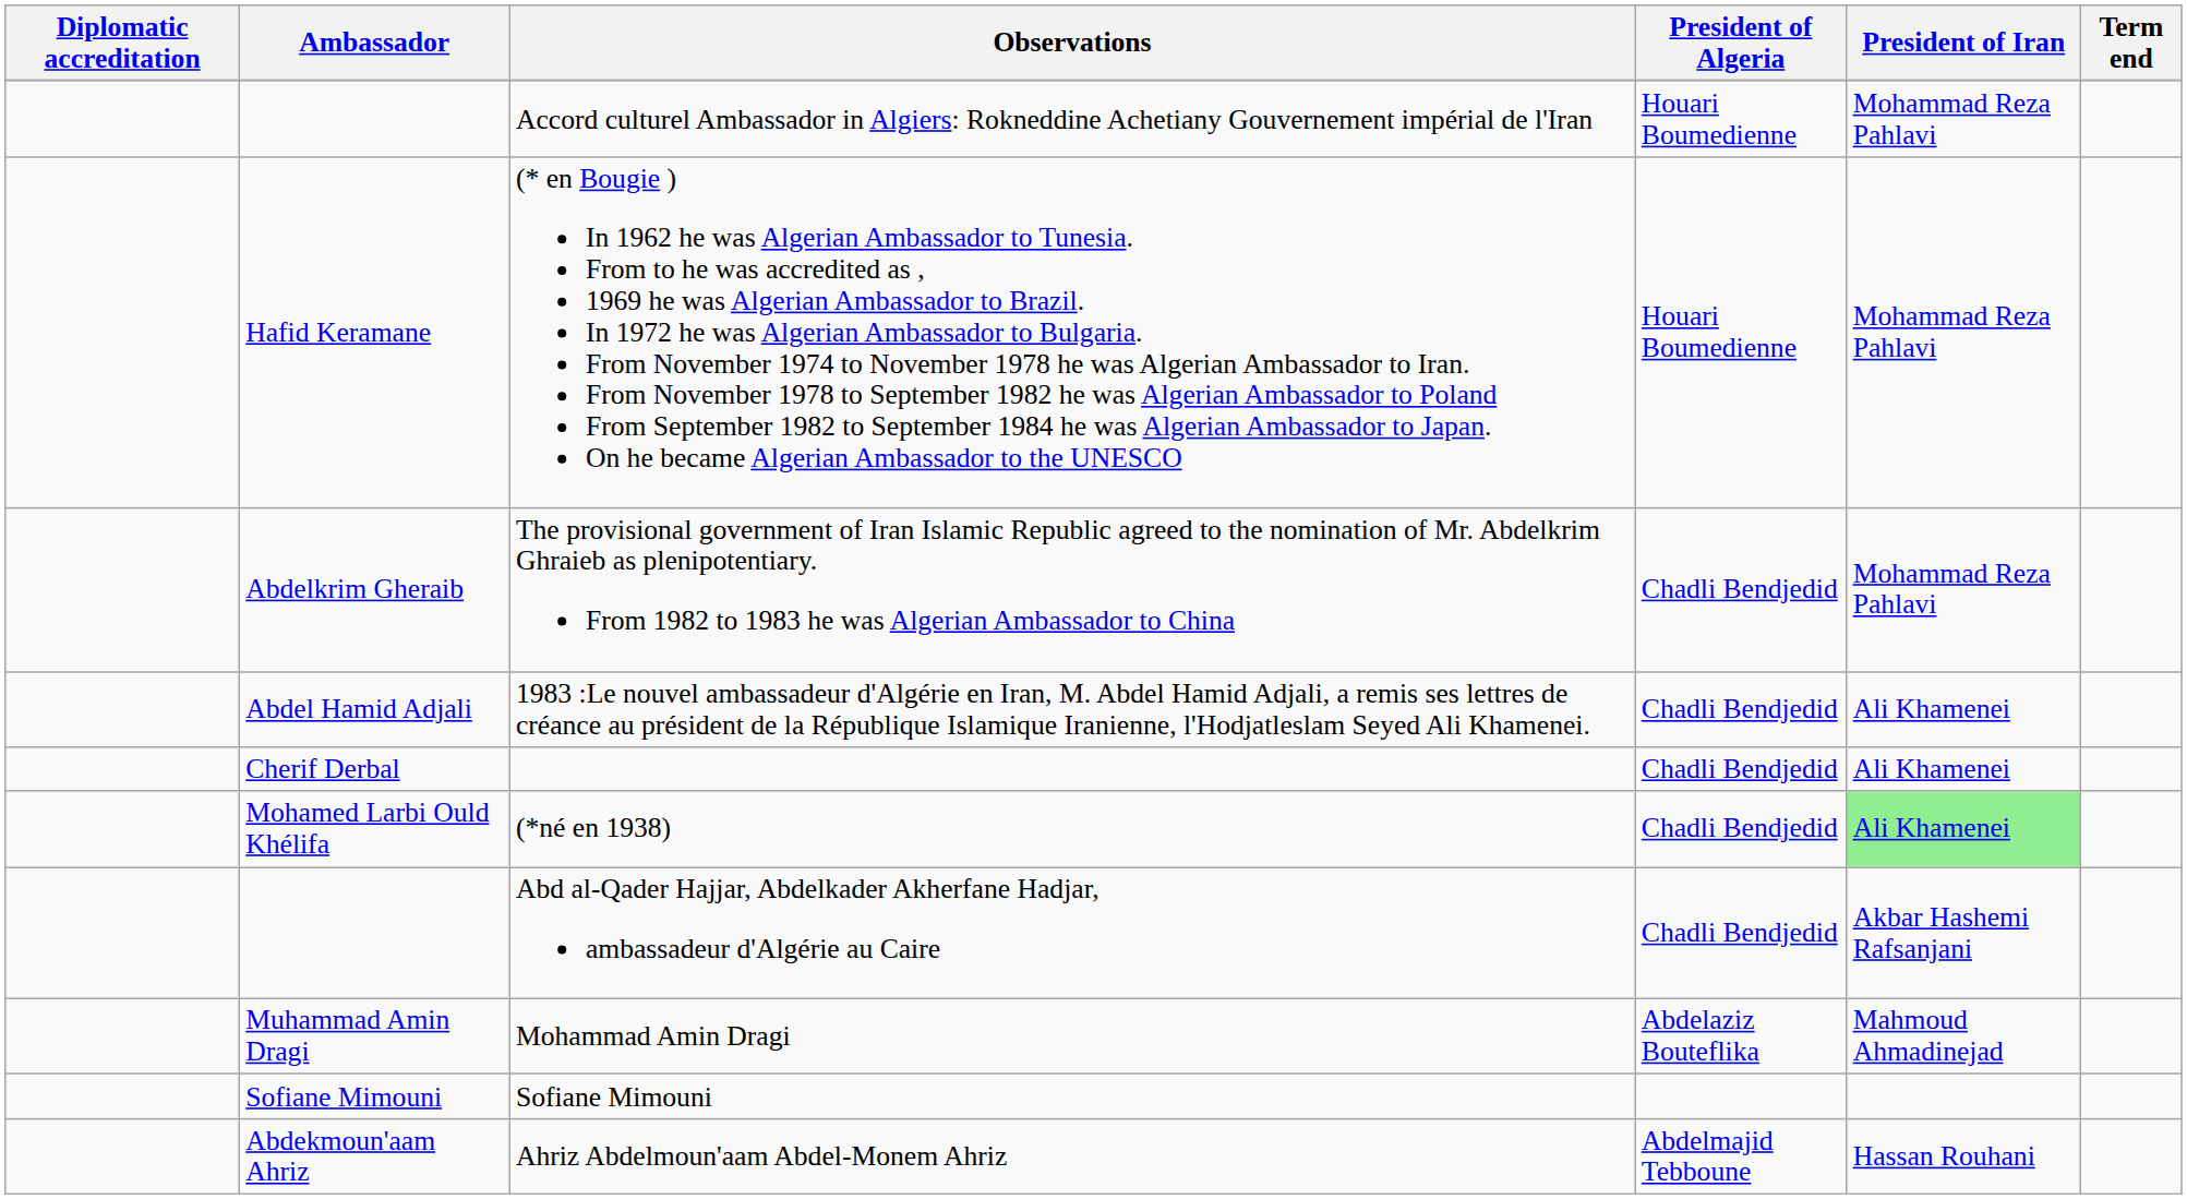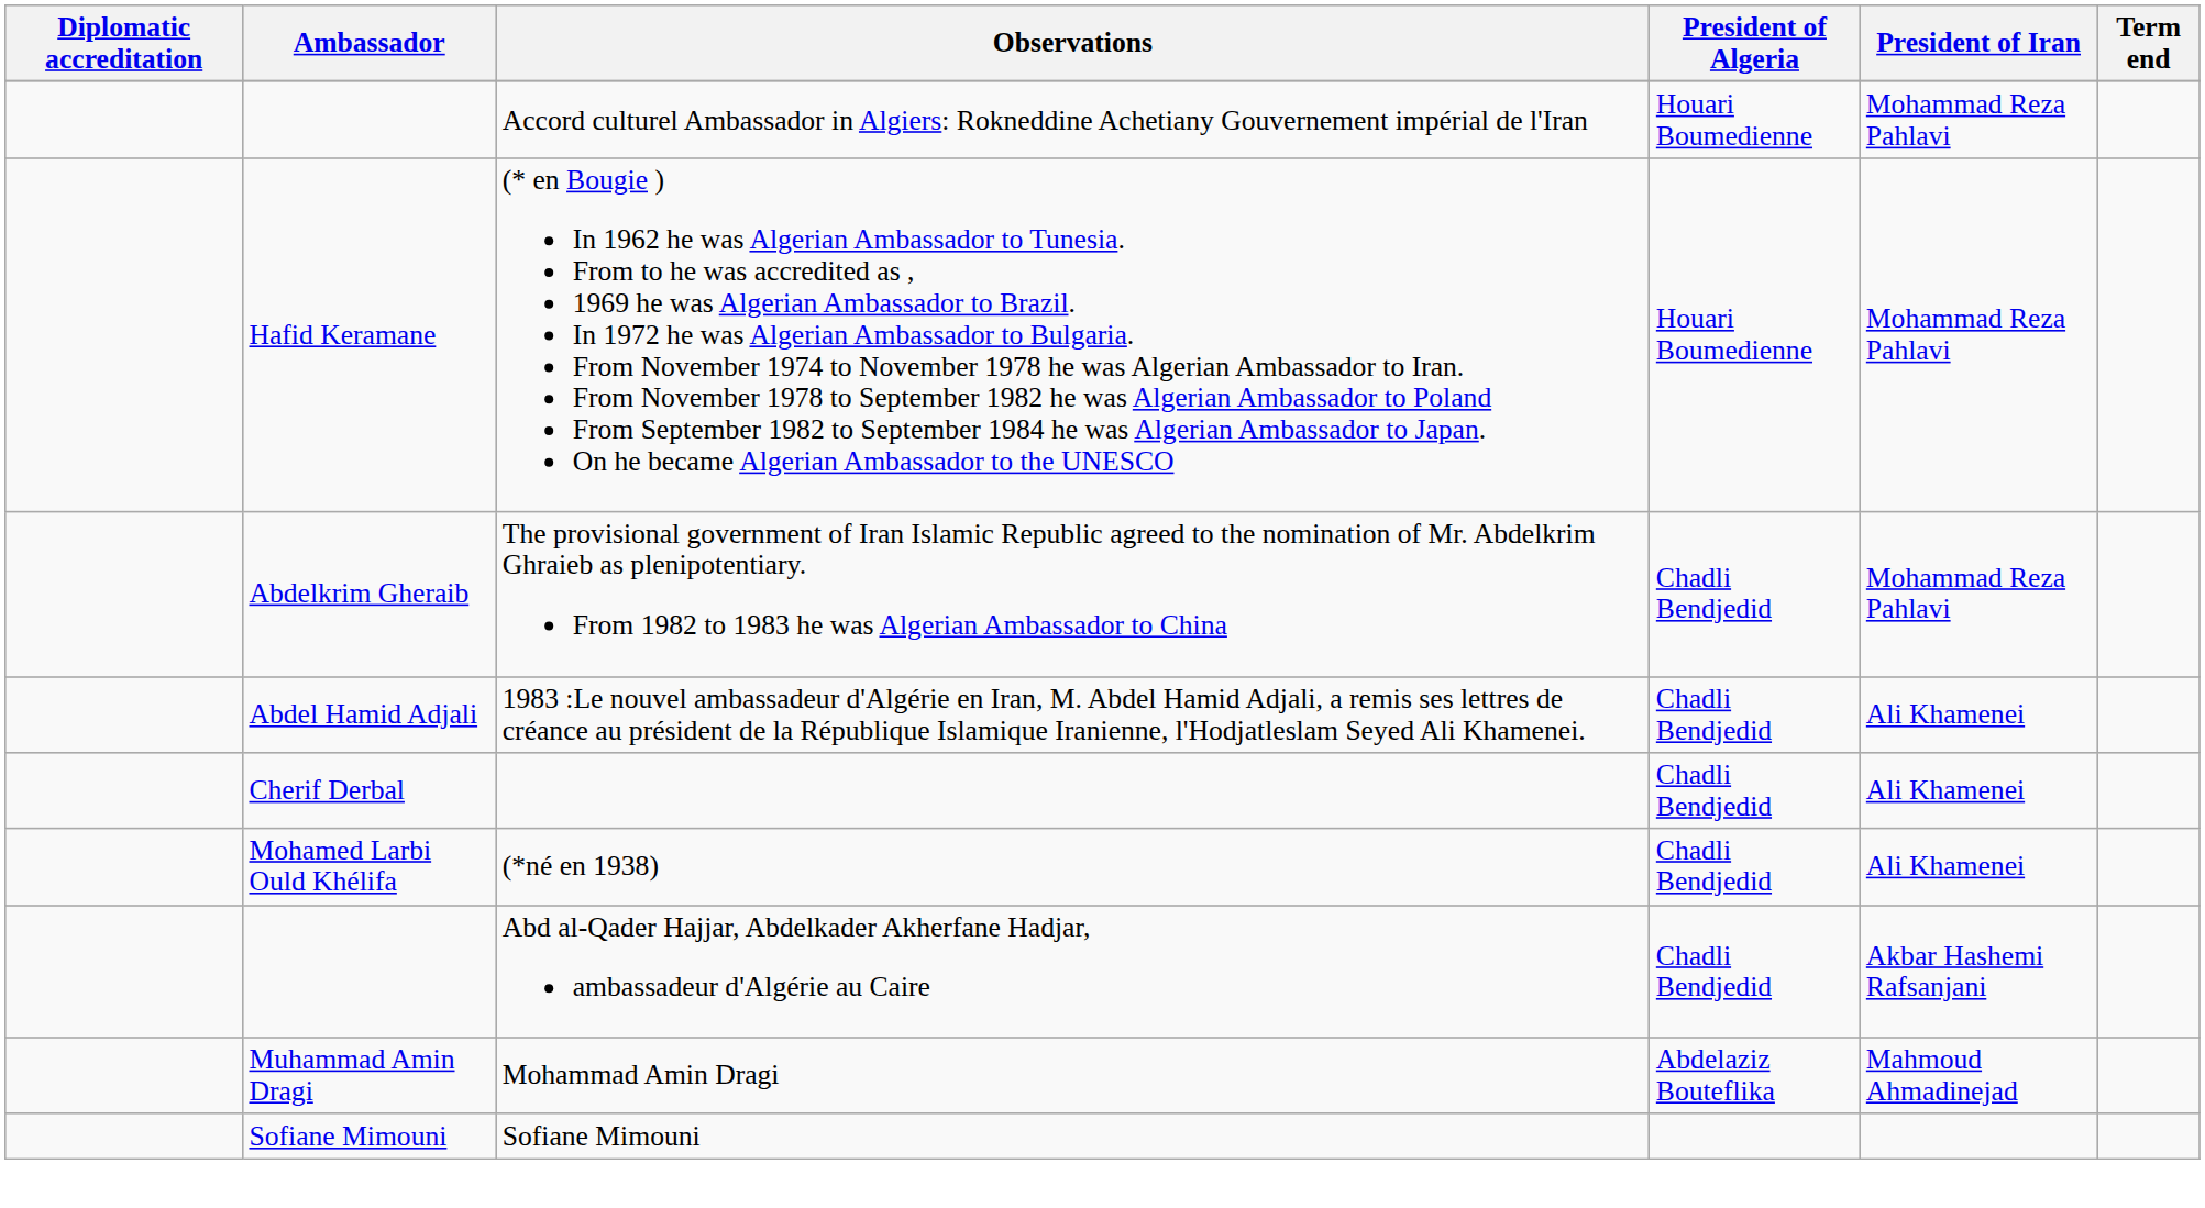 <table class="wikitable sortable">
 <tr>
 <th><a href='#'>Diplomatic accreditation</a></th>
 <th><a href='#'>Ambassador</a></th>
 <th>Observations</th>
 <th><a href='#'>President of Algeria</a></th>
 <th><a href='#'>President of Iran</a></th>
 <th>Term end</th>
 </tr>
 <tr>
 </tr>
 <tr>
 <td></td>
 <td></td>
 <td>Accord culturel Ambassador in <a href='#'>Algiers</a>: Rokneddine Achetiany Gouvernement impérial de l'Iran</td>
 <td><a href='#'>Houari Boumedienne</a></td>
 <td><a href='#'>Mohammad Reza Pahlavi</a></td>
 <td></td>
 </tr>
 <tr>
 <td></td>
 <td><a href='#'>Hafid Keramane</a></td>
 <td>(* en <a href='#'>Bougie</a> )<br><ul><li>In 1962 he was <a href='#'>Algerian Ambassador to Tunesia</a>.</li><li>From  to  he was accredited as ,</li><li>1969 he was <a href='#'>Algerian Ambassador to Brazil</a>.</li><li>In 1972 he was <a href='#'>Algerian Ambassador to Bulgaria</a>.</li><li>From November 1974 to November 1978 he was Algerian Ambassador to Iran.</li><li>From November 1978 to September 1982 he was <a href='#'>Algerian Ambassador to Poland</a></li><li>From September 1982 to September 1984 he was <a href='#'>Algerian Ambassador to Japan</a>.</li><li>On  he became <a href='#'>Algerian Ambassador to the UNESCO</a></li></ul></td>
 <td><a href='#'>Houari Boumedienne</a></td>
 <td><a href='#'>Mohammad Reza Pahlavi</a></td>
 <td></td>
 </tr>
 <tr>
 <td></td>
 <td><a href='#'>Abdelkrim Gheraib</a></td>
 <td>The provisional government of Iran Islamic Republic agreed to the nomination of Mr. Abdelkrim Ghraieb as plenipotentiary.<br><ul><li>From 1982 to 1983 he was <a href='#'>Algerian Ambassador to China</a></li></ul></td>
 <td><a href='#'>Chadli Bendjedid</a></td>
 <td><a href='#'>Mohammad Reza Pahlavi</a></td>
 <td></td>
 </tr>
 <tr>
 <td></td>
 <td><a href='#'>Abdel Hamid Adjali</a></td>
 <td>1983 :Le nouvel ambassadeur d'Algérie en Iran, M. Abdel Hamid Adjali, a remis ses lettres de créance au président de la République Islamique Iranienne, l'Hodjatleslam Seyed Ali Khamenei.</td>
 <td><a href='#'>Chadli Bendjedid</a></td>
 <td><a href='#'>Ali Khamenei</a></td>
 <td></td>
 </tr>
 <tr>
 <td></td>
 <td><a href='#'>Cherif Derbal</a></td>
 <td></td>
 <td><a href='#'>Chadli Bendjedid</a></td>
 <td><a href='#'>Ali Khamenei</a></td>
 <td></td>
 </tr>
 <tr>
 <td></td>
 <td><a href='#'>Mohamed Larbi Ould Khélifa</a></td>
 <td>(*né en 1938)<br></td>
 <td><a href='#'>Chadli Bendjedid</a></td>
-<td style="background: lightgreen;"><a href='#'>Ali Khamenei</a></td>
+<td><a href='#'>Ali Khamenei</a></td>
 <td></td>
 </tr>
 <tr>
 <td></td>
 <td></td>
 <td>Abd al-Qader Hajjar, Abdelkader Akherfane Hadjar,<br><ul><li>ambassadeur d'Algérie au Caire</li></ul></td>
 <td><a href='#'>Chadli Bendjedid</a></td>
 <td><a href='#'>Akbar Hashemi Rafsanjani</a></td>
 <td></td>
 </tr>
 <tr>
 <td></td>
 <td><a href='#'>Muhammad Amin Dragi</a></td>
 <td>Mohammad Amin Dragi</td>
 <td><a href='#'>Abdelaziz Bouteflika</a></td>
 <td><a href='#'>Mahmoud Ahmadinejad</a></td>
 <td></td>
 </tr>
 <tr>
 <td></td>
 <td><a href='#'>Sofiane Mimouni</a></td>
 <td>Sofiane Mimouni </td>
 <td></td>
 <td></td>
 <td></td>
 </tr>
-<tr>
-<td></td>
-<td><a href='#'>Abdekmoun'aam Ahriz</a></td>
-<td>Ahriz Abdelmoun'aam Abdel-Monem Ahriz</td>
-<td><a href='#'>Abdelmajid Tebboune</a></td>
-<td><a href='#'>Hassan Rouhani</a></td>
-<td></td>
-</tr>
 </table>
